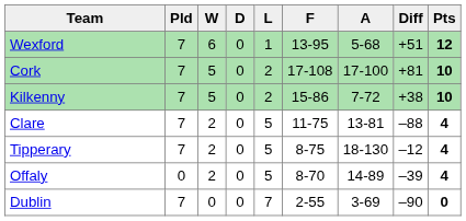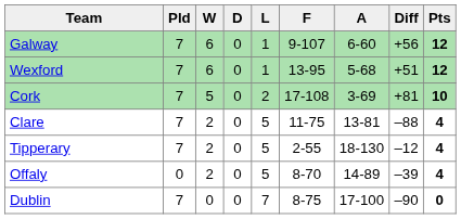 <table style=border-collapse:collapse border=1 cellspacing=0 cellpadding=5>
 <tr align=center bgcolor=#efefef>
 <th width=165>Team</th>
 <th width=20>Pld</th>
 <th width=20>W</th>
 <th width=20>D</th>
 <th width=20>L</th>
 <th width=50>F</th>
 <th width=50>A</th>
 <th width=20>Diff</th>
 <th width=20>Pts</th>
+</tr>
+<tr align=center style="background:#ACE1AF;">
+<td style="text-align:left;"><a href='#'>Galway</a></td>
+<td>7</td>
+<td>6</td>
+<td>0</td>
+<td>1</td>
+<td>9-107</td>
+<td>6-60</td>
+<td>+56</td>
+<td><strong>12</strong></td>
 </tr>
 <tr align=center style="background:#ACE1AF;">
 <td style="text-align:left;"><a href='#'>Wexford</a></td>
 <td>7</td>
 <td>6</td>
 <td>0</td>
 <td>1</td>
 <td>13-95</td>
 <td>5-68</td>
 <td>+51</td>
 <td><strong>12</strong></td>
 </tr>
 <tr align=center style="background:#ACE1AF;">
 <td style="text-align:left;"><a href='#'>Cork</a></td>
 <td>7</td>
 <td>5</td>
 <td>0</td>
 <td>2</td>
 <td>17-108</td>
-<td>17-100</td>
+<td>3-69</td>
 <td>+81</td>
-<td><strong>10</strong></td>
-</tr>
-<tr align=center style="background:#ACE1AF;">
-<td style="text-align:left;"><a href='#'>Kilkenny</a></td>
-<td>7</td>
-<td>5</td>
-<td>0</td>
-<td>2</td>
-<td>15-86</td>
-<td>7-72</td>
-<td>+38</td>
 <td><strong>10</strong></td>
 </tr>
 <tr align=center style="background:#FFFFFF;">
 <td style="text-align:left;"><a href='#'>Clare</a></td>
 <td>7</td>
 <td>2</td>
 <td>0</td>
 <td>5</td>
 <td>11-75</td>
 <td>13-81</td>
 <td>–88</td>
 <td><strong>4</strong></td>
 </tr>
 <tr align=center style="background:#FFFFFF;">
 <td style="text-align:left;"><a href='#'>Tipperary</a></td>
 <td>7</td>
 <td>2</td>
 <td>0</td>
 <td>5</td>
-<td>8-75</td>
+<td>2-55</td>
 <td>18-130</td>
 <td>–12</td>
 <td><strong>4</strong></td>
 </tr>
 <tr align=center style="background:#FFFFFF;">
 <td style="text-align:left;"><a href='#'>Offaly</a></td>
 <td>0</td>
 <td>2</td>
 <td>0</td>
 <td>5</td>
 <td>8-70</td>
 <td>14-89</td>
 <td>–39</td>
 <td><strong>4</strong></td>
 </tr>
 <tr align=center style="background:#FFFFFF;">
 <td style="text-align:left;"><a href='#'>Dublin</a></td>
 <td>7</td>
 <td>0</td>
 <td>0</td>
 <td>7</td>
-<td>2-55</td>
-<td>3-69</td>
+<td>8-75</td>
+<td>17-100</td>
 <td>–90</td>
 <td><strong>0</strong></td>
 </tr>
 </table>
